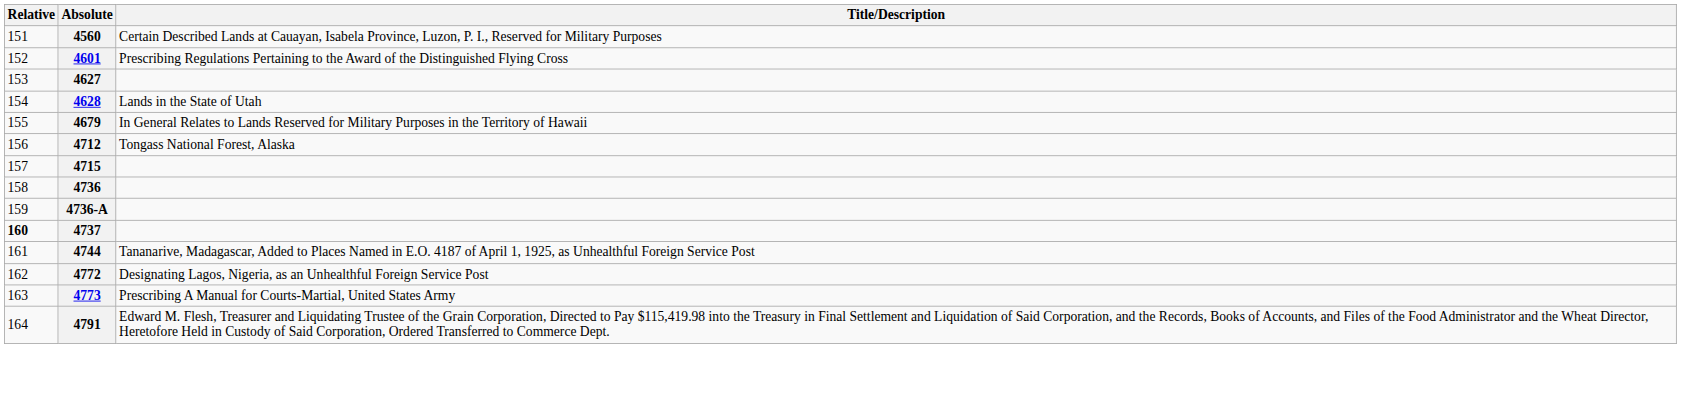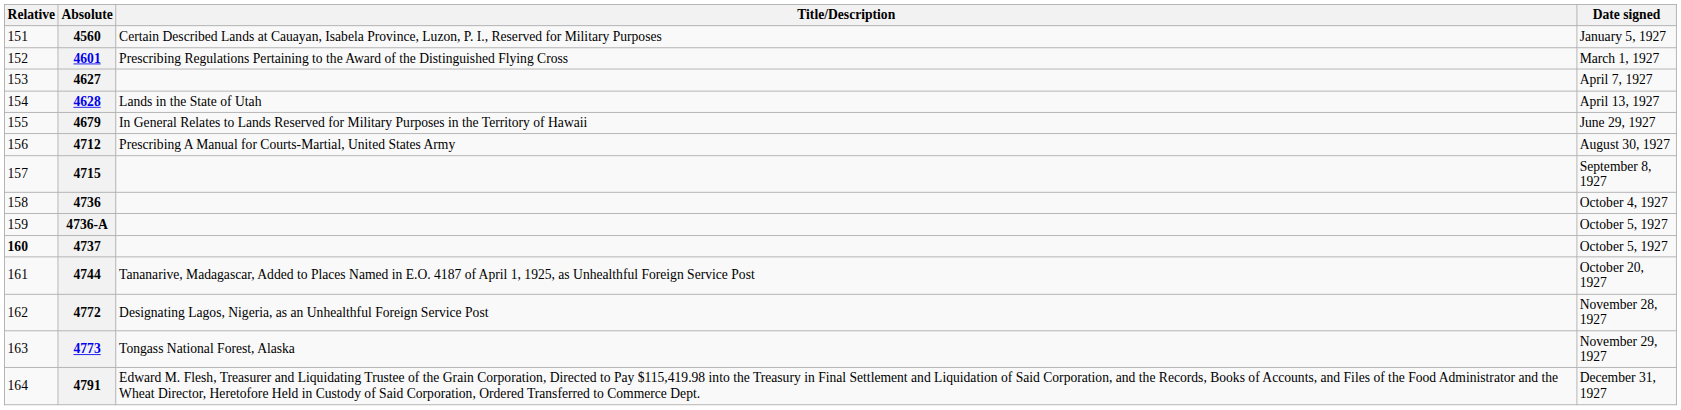 <table class="wikitable">
 <tr>
 <th>Relative </th>
 <th>Absolute </th>
 <th>Title/Description</th>
+<th>Date signed</th>
 </tr>
 <tr>
 <td>151</td>
 <th>4560</th>
 <td>Certain Described Lands at Cauayan, Isabela Province, Luzon, P. I., Reserved for Military Purposes</td>
+<td>January 5, 1927</td>
 </tr>
 <tr>
 <td>152</td>
 <th><a href='#'>4601</a></th>
 <td>Prescribing Regulations Pertaining to the Award of the Distinguished Flying Cross</td>
+<td>March 1, 1927</td>
 </tr>
 <tr>
 <td>153</td>
 <th>4627</th>
 <td></td>
+<td>April 7, 1927</td>
 </tr>
 <tr>
 <td>154</td>
 <th><a href='#'>4628</a></th>
 <td>Lands in the State of Utah</td>
+<td>April 13, 1927</td>
 </tr>
 <tr>
 <td>155</td>
 <th>4679</th>
 <td>In General Relates to Lands Reserved for Military Purposes in the Territory of Hawaii</td>
+<td>June 29, 1927</td>
 </tr>
 <tr>
 <td>156</td>
 <th>4712</th>
-<td>Tongass National Forest, Alaska</td>
+<td>Prescribing A Manual for Courts-Martial, United States Army</td>
+<td>August 30, 1927</td>
 </tr>
 <tr>
 <td>157</td>
 <th>4715</th>
 <td></td>
+<td>September 8, 1927</td>
 </tr>
 <tr>
 <td>158</td>
 <th>4736</th>
 <td></td>
+<td>October 4, 1927</td>
 </tr>
 <tr>
 <td>159</td>
 <th>4736-A</th>
 <td></td>
+<td>October 5, 1927</td>
 </tr>
 <tr>
 <td><strong>160</strong></td>
 <th>4737</th>
 <td></td>
+<td>October 5, 1927</td>
 </tr>
 <tr>
 <td>161</td>
 <th>4744</th>
 <td>Tananarive, Madagascar, Added to Places Named in E.O. 4187 of April 1, 1925, as Unhealthful Foreign Service Post</td>
+<td>October 20, 1927</td>
 </tr>
 <tr>
 <td>162</td>
 <th>4772</th>
 <td>Designating Lagos, Nigeria, as an Unhealthful Foreign Service Post</td>
+<td>November 28, 1927</td>
 </tr>
 <tr>
 <td>163</td>
 <th><a href='#'>4773</a></th>
-<td>Prescribing A Manual for Courts-Martial, United States Army</td>
+<td>Tongass National Forest, Alaska</td>
+<td>November 29, 1927</td>
 </tr>
 <tr>
 <td>164</td>
 <th>4791</th>
 <td>Edward M. Flesh, Treasurer and Liquidating Trustee of the Grain Corporation, Directed to Pay $115,419.98 into the Treasury in Final Settlement and Liquidation of Said Corporation, and the Records, Books of Accounts, and Files of the Food Administrator and the Wheat Director, Heretofore Held in Custody of Said Corporation, Ordered Transferred to Commerce Dept.</td>
+<td>December 31, 1927</td>
 </tr>
 </table>
